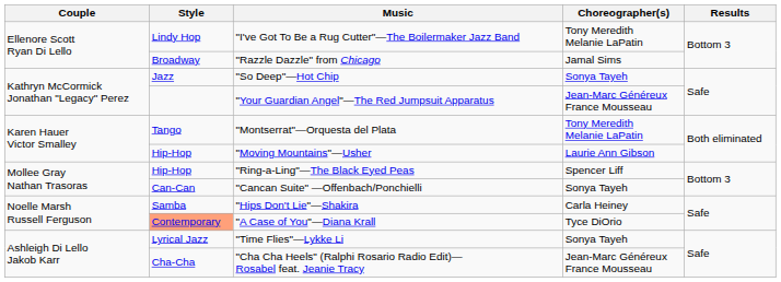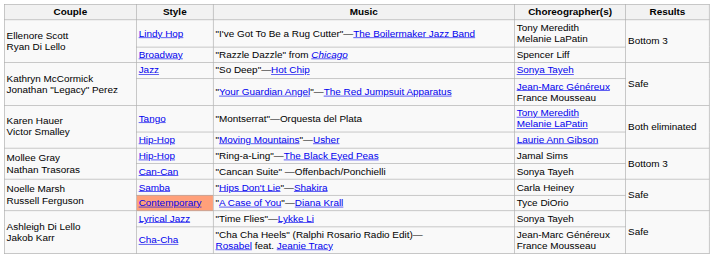 <table class="wikitable" style="width:90%;">
 <tr>
 <th>Couple</th>
 <th>Style</th>
 <th>Music</th>
 <th>Choreographer(s)</th>
 <th>Results</th>
 </tr>
 <tr>
 <td rowspan="2">Ellenore Scott<br>Ryan Di Lello</td>
 <td><a href='#'>Lindy Hop</a></td>
 <td>"I've Got To Be a Rug Cutter"—<a href='#'>The Boilermaker Jazz Band</a></td>
 <td>Tony Meredith<br>Melanie LaPatin</td>
 <td rowspan="2">Bottom 3</td>
 </tr>
 <tr>
 <td><a href='#'>Broadway</a></td>
 <td>"Razzle Dazzle" from <em><a href='#'>Chicago</a></em></td>
-<td>Jamal Sims</td>
+<td>Spencer Liff</td>
 </tr>
 <tr>
 <td rowspan="2">Kathryn McCormick<br>Jonathan "Legacy" Perez</td>
 <td><a href='#'>Jazz</a></td>
 <td>"So Deep"—<a href='#'>Hot Chip</a></td>
 <td><a href='#'>Sonya Tayeh</a></td>
 <td rowspan="2">Safe</td>
 </tr>
 <tr>
 <td></td>
 <td>"<a href='#'>Your Guardian Angel</a>"—<a href='#'>The Red Jumpsuit Apparatus</a></td>
 <td><a href='#'>Jean-Marc Généreux</a><br>France Mousseau</td>
 </tr>
 <tr>
 <td rowspan="2">Karen Hauer<br>Victor Smalley</td>
 <td><a href='#'>Tango</a></td>
 <td>"Montserrat"—Orquesta del Plata</td>
 <td><a href='#'>Tony Meredith</a><br><a href='#'>Melanie LaPatin</a></td>
 <td rowspan="2">Both eliminated</td>
 </tr>
 <tr>
 <td><a href='#'>Hip-Hop</a></td>
 <td>"<a href='#'>Moving Mountains</a>"—<a href='#'>Usher</a></td>
 <td><a href='#'>Laurie Ann Gibson</a></td>
 </tr>
 <tr>
 <td rowspan="2">Mollee Gray<br>Nathan Trasoras</td>
 <td><a href='#'>Hip-Hop</a></td>
 <td>"Ring-a-Ling"—<a href='#'>The Black Eyed Peas</a></td>
-<td>Spencer Liff</td>
+<td>Jamal Sims</td>
 <td rowspan="2">Bottom 3</td>
 </tr>
 <tr>
 <td><a href='#'>Can-Can</a></td>
 <td>"Cancan Suite" —Offenbach/Ponchielli</td>
 <td>Sonya Tayeh</td>
 </tr>
 <tr>
 <td rowspan="2">Noelle Marsh<br>Russell Ferguson</td>
 <td><a href='#'>Samba</a></td>
 <td>"<a href='#'>Hips Don't Lie</a>"—<a href='#'>Shakira</a></td>
 <td>Carla Heiney</td>
 <td rowspan="2">Safe</td>
 </tr>
 <tr>
 <td style="background: lightsalmon;"><a href='#'>Contemporary</a></td>
 <td>"<a href='#'>A Case of You</a>"—<a href='#'>Diana Krall</a></td>
 <td>Tyce DiOrio</td>
 </tr>
 <tr>
 <td rowspan="2">Ashleigh Di Lello<br>Jakob Karr</td>
 <td><a href='#'>Lyrical Jazz</a></td>
 <td>"Time Flies"—<a href='#'>Lykke Li</a></td>
 <td>Sonya Tayeh</td>
 <td rowspan="2">Safe</td>
 </tr>
 <tr>
 <td><a href='#'>Cha-Cha</a></td>
 <td>"Cha Cha Heels" (Ralphi Rosario Radio Edit)—<br><a href='#'>Rosabel</a> feat. <a href='#'>Jeanie Tracy</a></td>
 <td>Jean-Marc Généreux<br>France Mousseau</td>
 </tr>
 </table>
